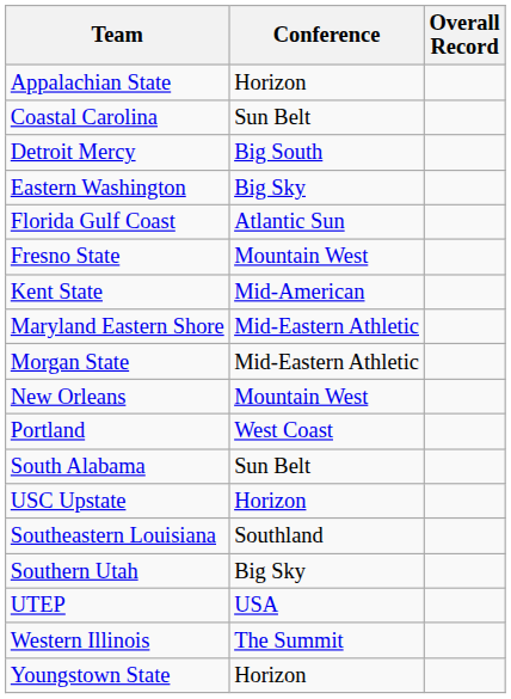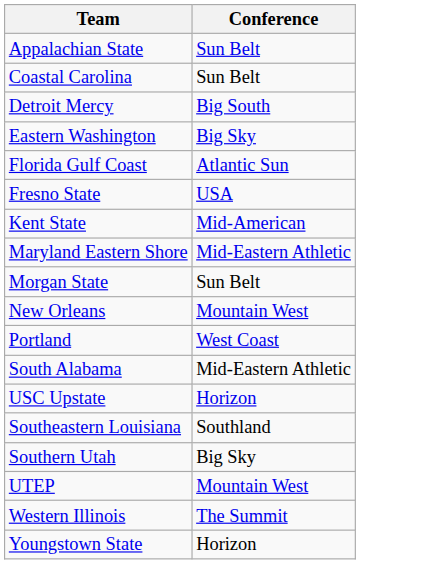 <table class="wikitable sortable" style="text-align:center">
 <tr>
 <th>Team</th>
 <th>Conference</th>
-<th data-sort-type="number">Overall<br>Record</th>
 </tr>
 <tr>
 <td align=left><a href='#'>Appalachian State</a></td>
-<td align=left>Horizon</td>
-<td></td>
+<td align=left><a href='#'>Sun Belt</a></td>
 </tr>
 <tr>
 <td align=left><a href='#'>Coastal Carolina</a></td>
 <td align=left>Sun Belt</td>
-<td></td>
 </tr>
 <tr>
 <td align=left><a href='#'>Detroit Mercy</a></td>
 <td align=left><a href='#'>Big South</a></td>
-<td></td>
 </tr>
 <tr>
 <td align=left><a href='#'>Eastern Washington</a></td>
 <td align=left><a href='#'>Big Sky</a></td>
-<td></td>
 </tr>
 <tr>
 <td align="left"><a href='#'>Florida Gulf Coast</a></td>
 <td align="left"><a href='#'>Atlantic Sun</a></td>
-<td></td>
 </tr>
 <tr>
 <td align=left><a href='#'>Fresno State</a></td>
-<td align=left><a href='#'>Mountain West</a></td>
-<td></td>
+<td align="left"><a href='#'>USA</a></td>
 </tr>
 <tr>
 <td align=left><a href='#'>Kent State</a></td>
 <td align=left><a href='#'>Mid-American</a></td>
-<td></td>
 </tr>
 <tr>
 <td align=left><a href='#'>Maryland Eastern Shore</a></td>
 <td align=left><a href='#'>Mid-Eastern Athletic</a></td>
-<td></td>
 </tr>
 <tr>
 <td align=left><a href='#'>Morgan State</a></td>
-<td align=left>Mid-Eastern Athletic</td>
-<td></td>
+<td align=left>Sun Belt</td>
 </tr>
 <tr>
 <td align=left><a href='#'>New Orleans</a></td>
 <td align=left><a href='#'>Mountain West</a></td>
-<td></td>
 </tr>
 <tr>
 <td align=left><a href='#'>Portland</a></td>
 <td align=left><a href='#'>West Coast</a></td>
-<td></td>
 </tr>
 <tr>
 <td align=left><a href='#'>South Alabama</a></td>
-<td align=left>Sun Belt</td>
-<td></td>
+<td align=left>Mid-Eastern Athletic</td>
 </tr>
 <tr>
 <td align=left><a href='#'>USC Upstate</a></td>
 <td align=left><a href='#'>Horizon</a></td>
-<td></td>
 </tr>
 <tr>
 <td align=left><a href='#'>Southeastern Louisiana</a></td>
 <td align=left>Southland</td>
-<td></td>
 </tr>
 <tr>
 <td align=left><a href='#'>Southern Utah</a></td>
 <td align=left>Big Sky</td>
-<td></td>
 </tr>
 <tr>
 <td align="left"><a href='#'>UTEP</a></td>
-<td align="left"><a href='#'>USA</a></td>
-<td></td>
+<td align=left><a href='#'>Mountain West</a></td>
 </tr>
 <tr>
 <td align=left><a href='#'>Western Illinois</a></td>
 <td align=left><a href='#'>The Summit</a></td>
-<td></td>
 </tr>
 <tr>
 <td align=left><a href='#'>Youngstown State</a></td>
 <td align=left>Horizon</td>
-<td></td>
 </tr>
 </table>
